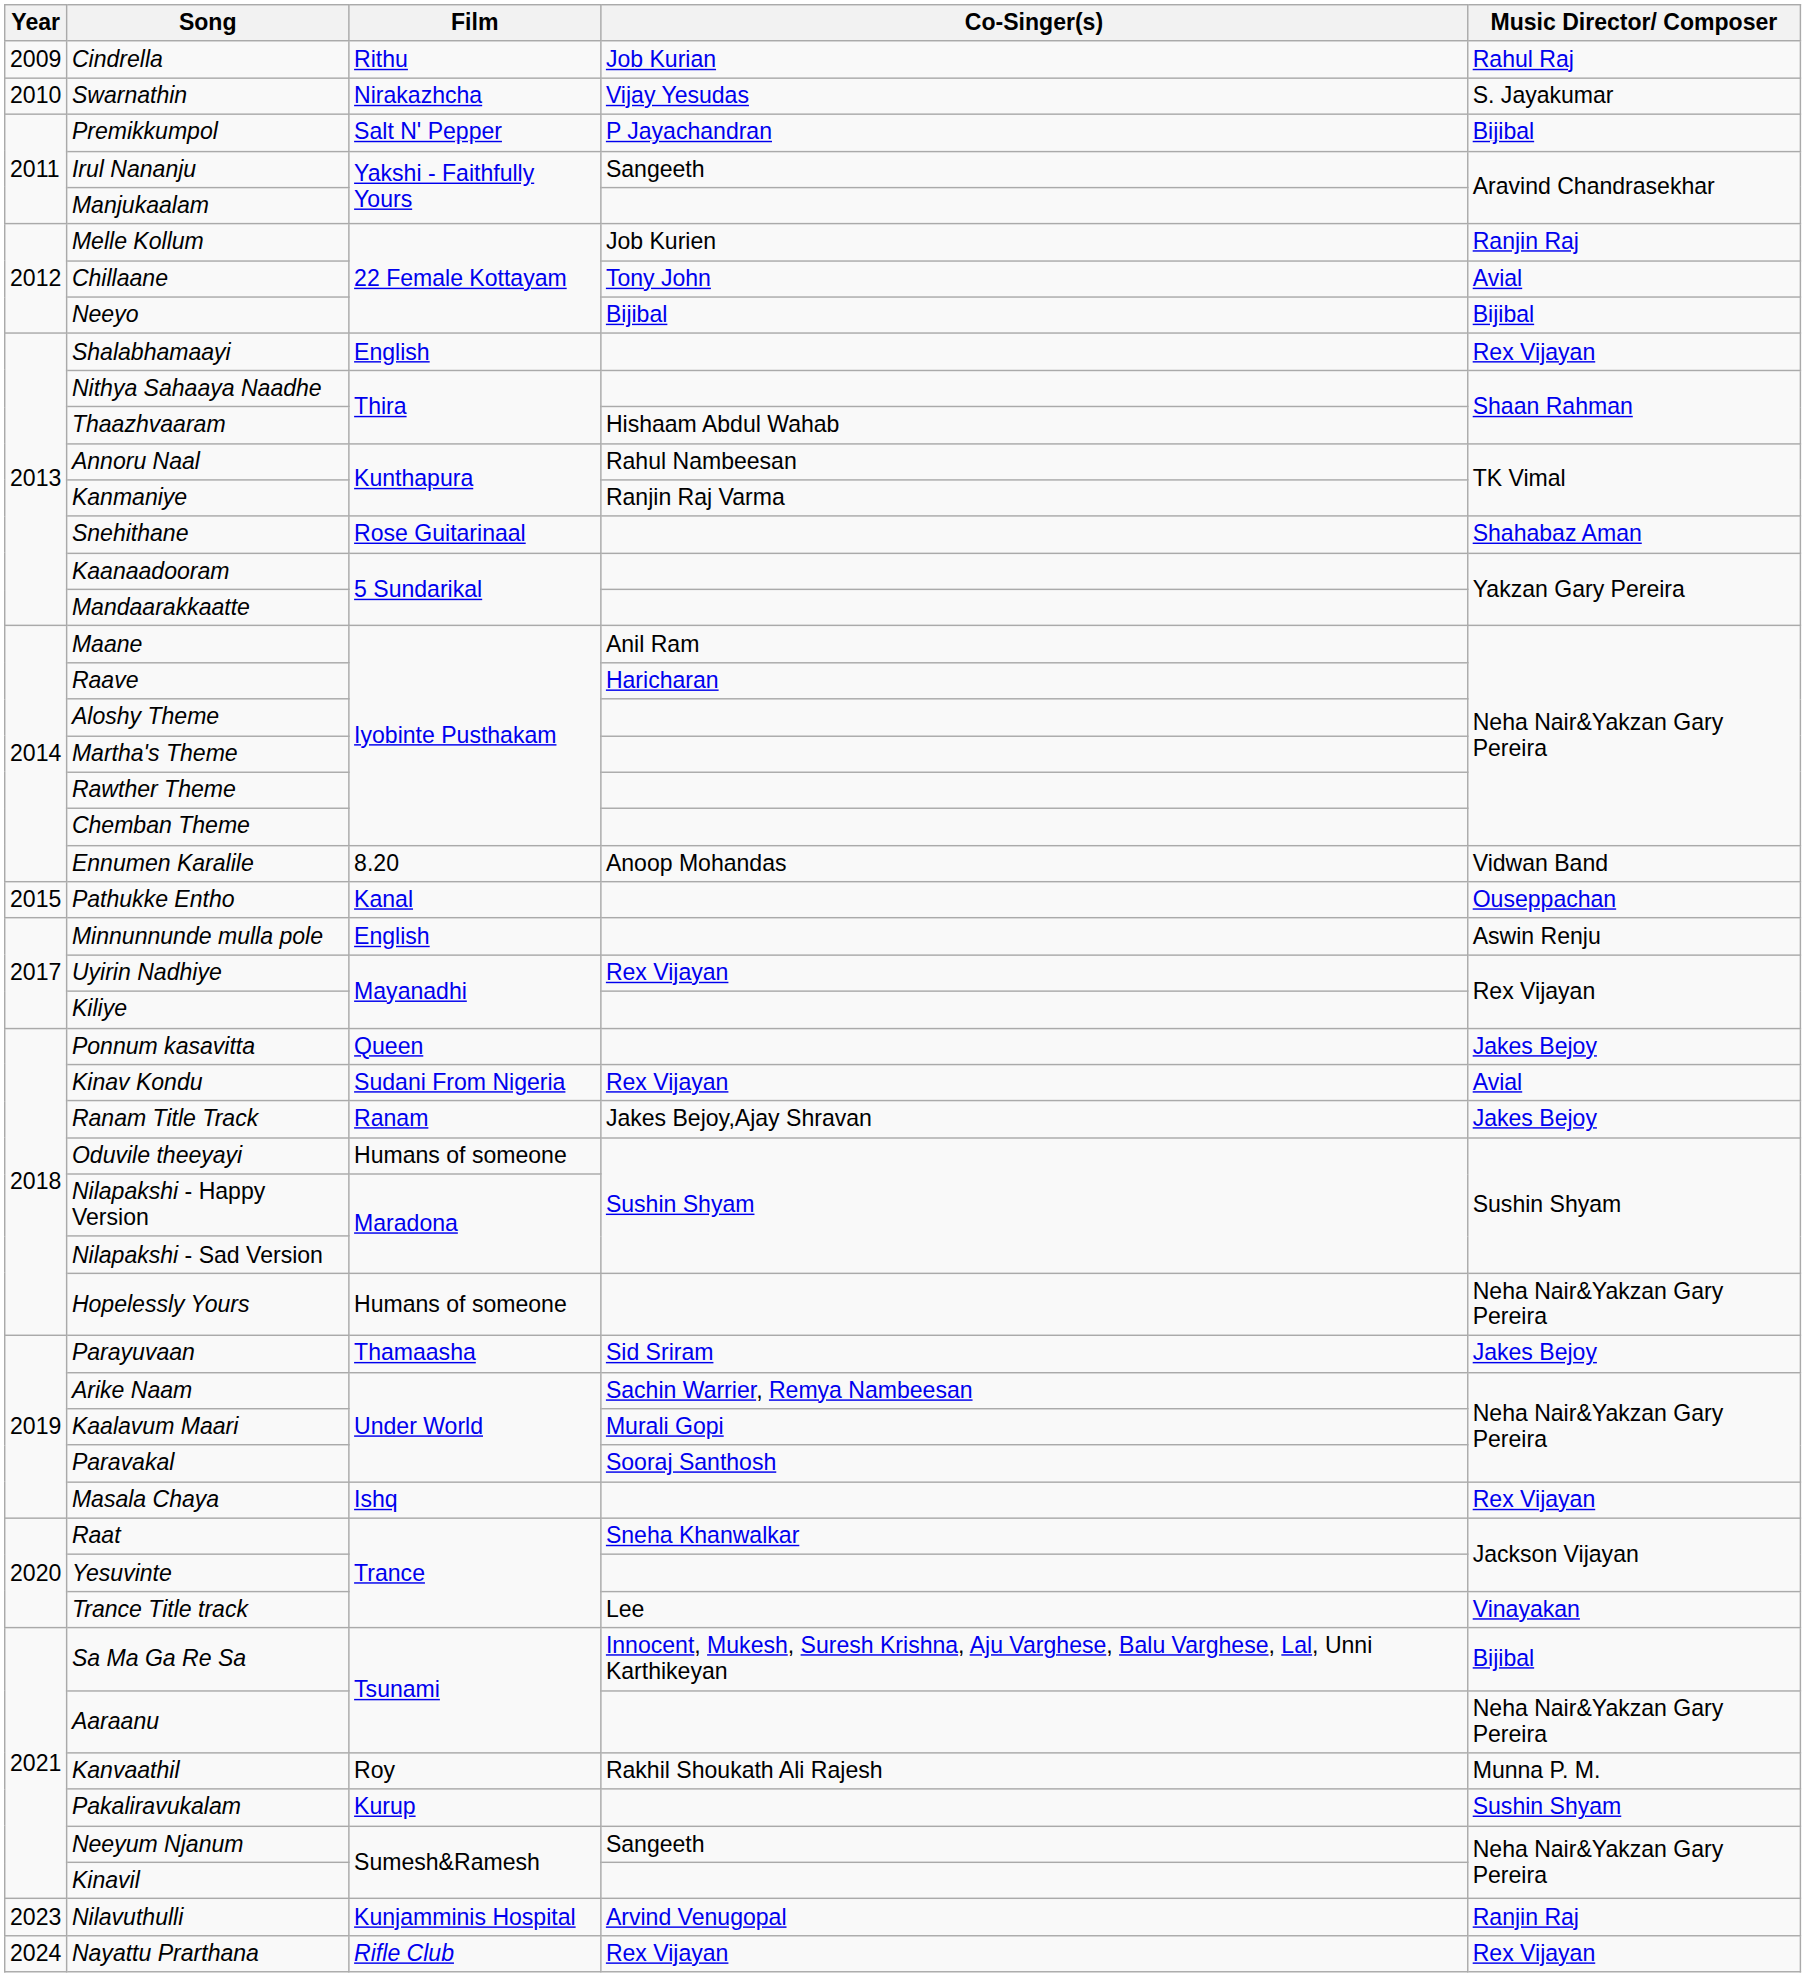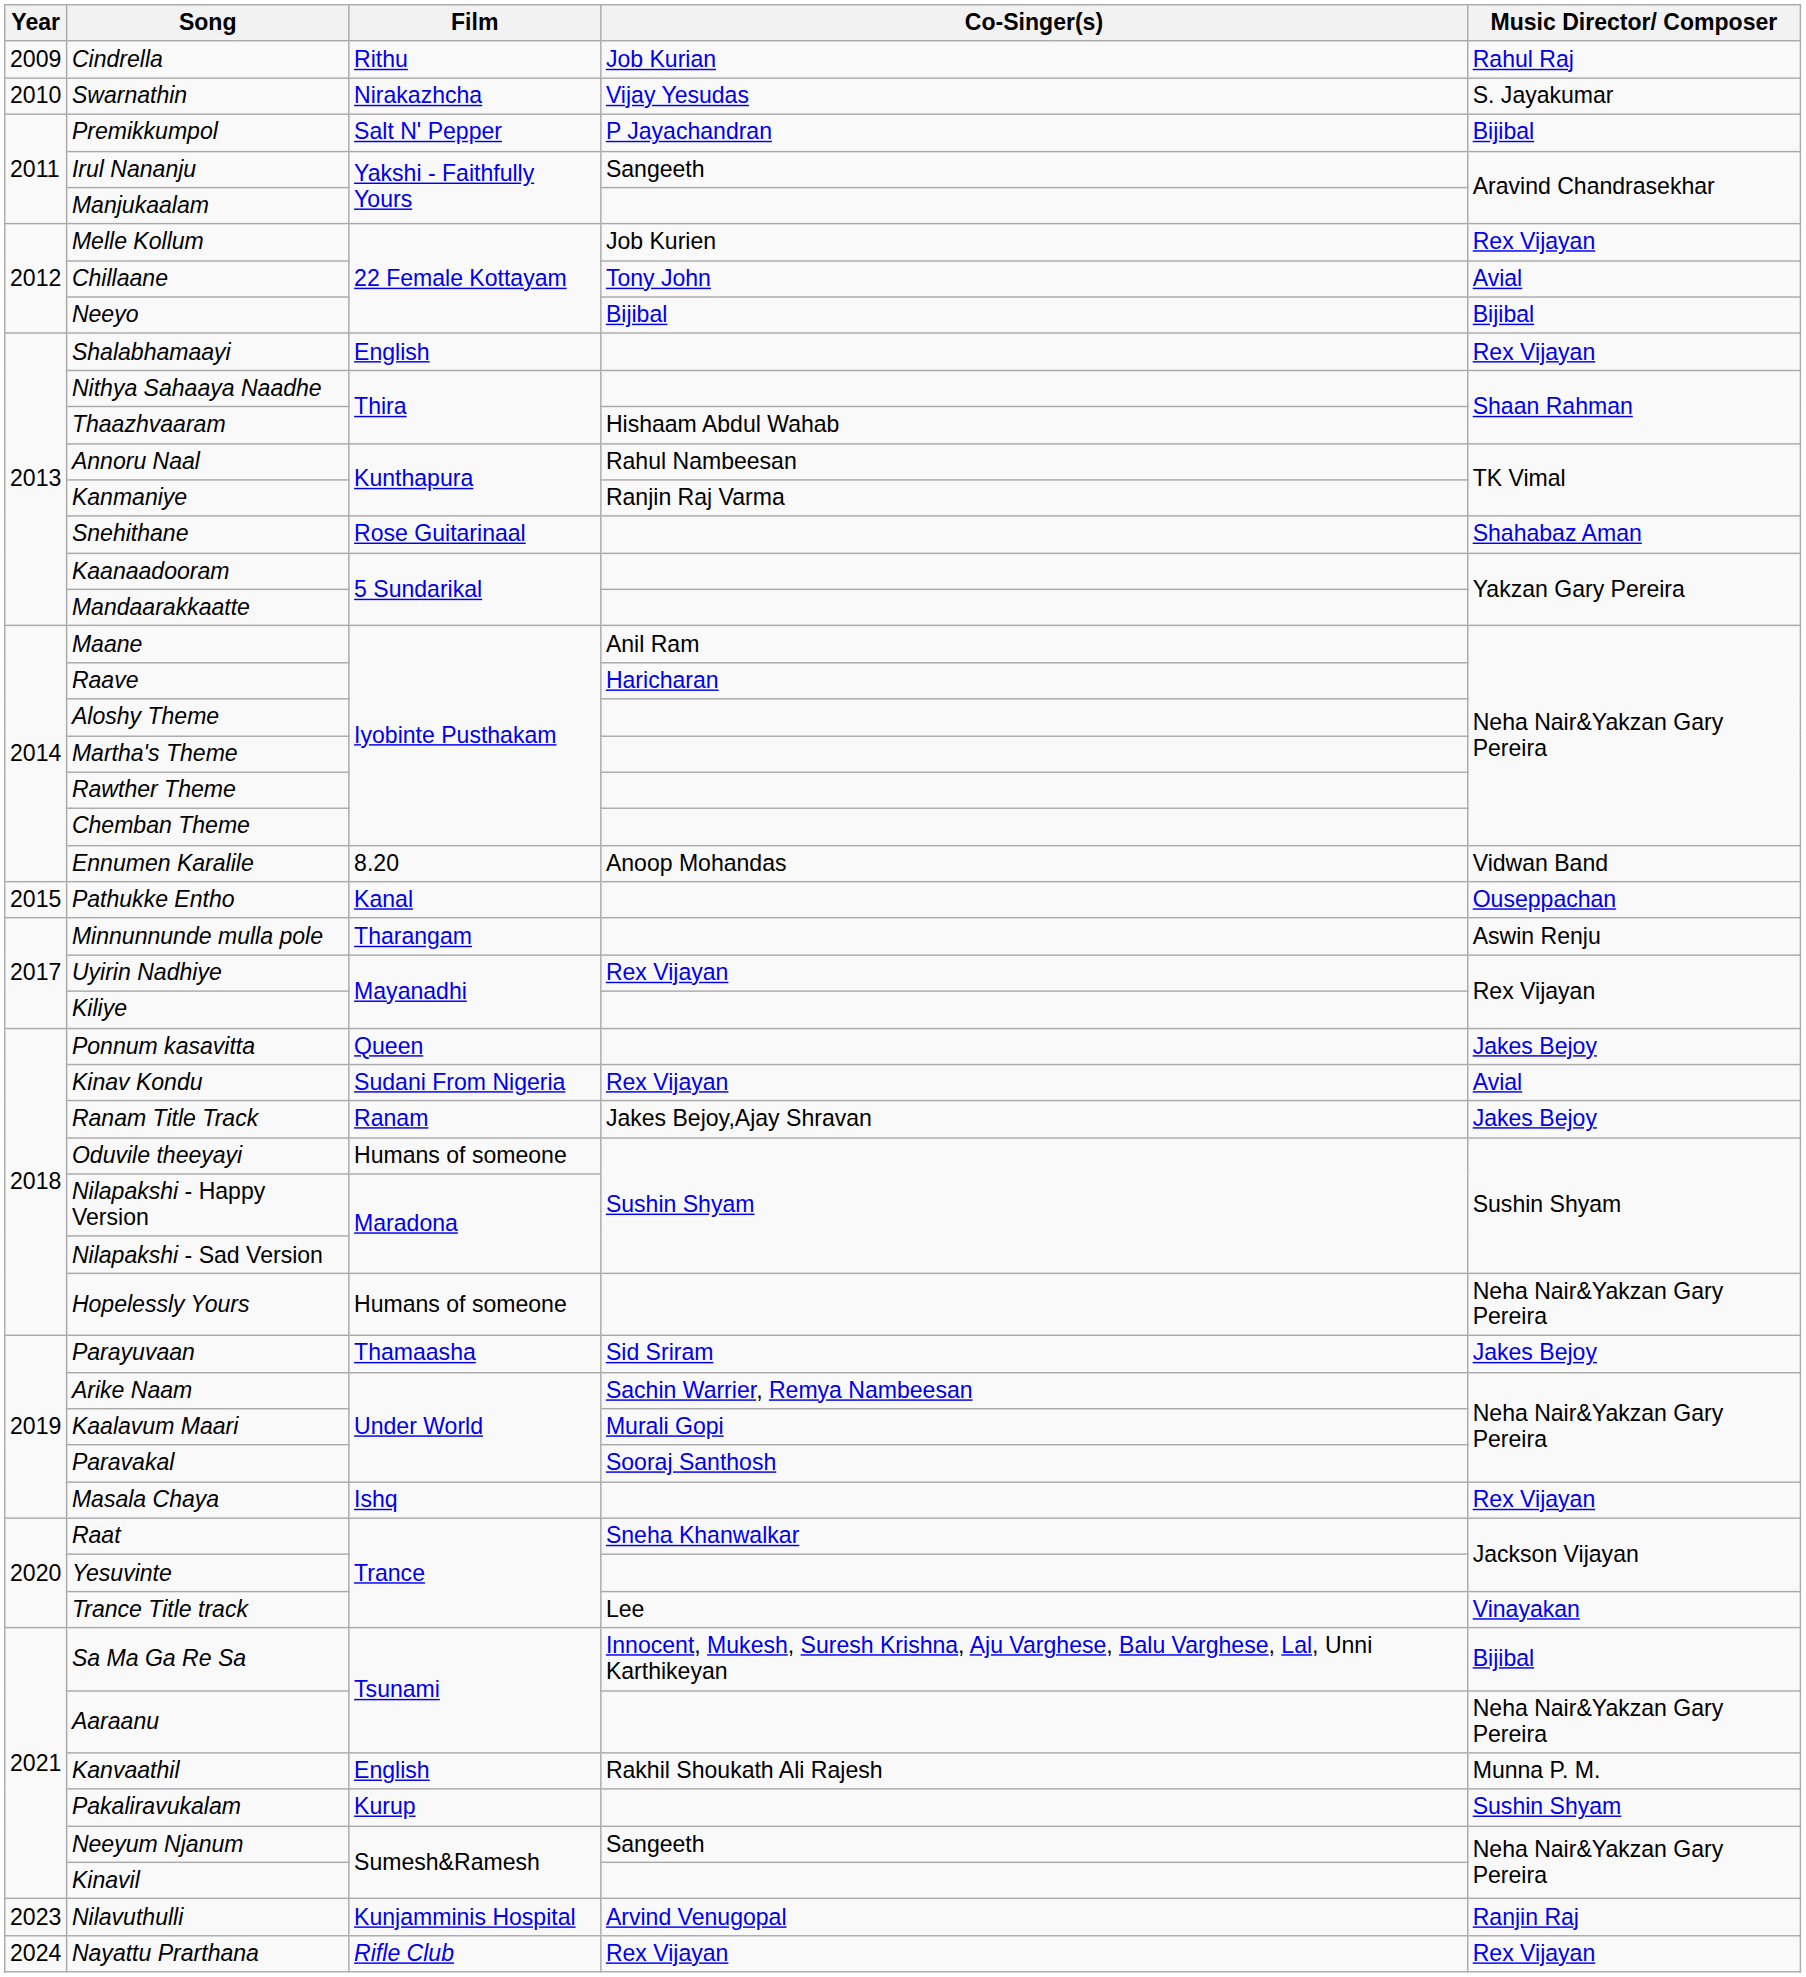 <table class="wikitable">
 <tr>
 <th>Year</th>
 <th>Song</th>
 <th>Film</th>
 <th>Co-Singer(s)</th>
 <th>Music Director/ Composer</th>
 </tr>
 <tr>
 <td>2009</td>
 <td><em>Cindrella</em></td>
 <td><a href='#'>Rithu</a></td>
 <td><a href='#'>Job Kurian</a></td>
 <td><a href='#'>Rahul Raj</a></td>
 </tr>
 <tr>
 <td>2010</td>
 <td><em>Swarnathin</em></td>
 <td><a href='#'>Nirakazhcha</a></td>
 <td><a href='#'>Vijay Yesudas</a></td>
 <td>S. Jayakumar</td>
 </tr>
 <tr>
 <td rowspan="3">2011</td>
 <td><em>Premikkumpol</em></td>
 <td><a href='#'>Salt N' Pepper</a></td>
 <td><a href='#'>P Jayachandran</a></td>
 <td><a href='#'>Bijibal</a></td>
 </tr>
 <tr>
 <td><em>Irul Nananju</em></td>
 <td rowspan="2"><a href='#'>Yakshi - Faithfully Yours</a></td>
 <td>Sangeeth</td>
 <td rowspan="2">Aravind Chandrasekhar</td>
 </tr>
 <tr>
 <td><em>Manjukaalam</em></td>
 <td></td>
 </tr>
 <tr>
 <td rowspan="3">2012</td>
 <td><em>Melle Kollum</em></td>
 <td rowspan="3"><a href='#'>22 Female Kottayam</a></td>
 <td>Job Kurien</td>
-<td><a href='#'>Ranjin Raj</a></td>
+<td><a href='#'>Rex Vijayan</a></td>
 </tr>
 <tr>
 <td><em>Chillaane</em></td>
 <td><a href='#'>Tony John</a></td>
 <td><a href='#'>Avial</a></td>
 </tr>
 <tr>
 <td><em>Neeyo</em></td>
 <td><a href='#'>Bijibal</a></td>
 <td><a href='#'>Bijibal</a></td>
 </tr>
 <tr>
 <td rowspan="8">2013</td>
 <td><em>Shalabhamaayi</em></td>
 <td><a href='#'>English</a></td>
 <td></td>
 <td><a href='#'>Rex Vijayan</a></td>
 </tr>
 <tr>
 <td><em>Nithya Sahaaya Naadhe</em></td>
 <td rowspan="2"><a href='#'>Thira</a></td>
 <td></td>
 <td rowspan=2><a href='#'>Shaan Rahman</a></td>
 </tr>
 <tr>
 <td><em>Thaazhvaaram</em></td>
 <td>Hishaam Abdul Wahab</td>
 </tr>
 <tr>
 <td><em>Annoru Naal</em></td>
 <td rowspan="2"><a href='#'>Kunthapura</a></td>
 <td>Rahul Nambeesan</td>
 <td rowspan=2>TK Vimal</td>
 </tr>
 <tr>
 <td><em>Kanmaniye</em></td>
 <td>Ranjin Raj Varma</td>
 </tr>
 <tr>
 <td><em>Snehithane</em></td>
 <td><a href='#'>Rose Guitarinaal</a></td>
 <td></td>
 <td><a href='#'>Shahabaz Aman</a></td>
 </tr>
 <tr>
 <td><em>Kaanaadooram</em></td>
 <td rowspan="2"><a href='#'>5 Sundarikal</a></td>
 <td></td>
 <td rowspan=2>Yakzan Gary Pereira</td>
 </tr>
 <tr>
 <td><em>Mandaarakkaatte</em></td>
 <td></td>
 </tr>
 <tr>
 <td rowspan="7">2014</td>
 <td><em>Maane</em></td>
 <td rowspan="6"><a href='#'>Iyobinte Pusthakam</a></td>
 <td>Anil Ram</td>
 <td rowspan=6>Neha Nair&Yakzan Gary Pereira</td>
 </tr>
 <tr>
 <td><em>Raave</em></td>
 <td><a href='#'>Haricharan</a></td>
 </tr>
 <tr>
 <td><em>Aloshy Theme</em></td>
 <td></td>
 </tr>
 <tr>
 <td><em>Martha's Theme</em></td>
 <td></td>
 </tr>
 <tr>
 <td><em>Rawther Theme</em></td>
 <td></td>
 </tr>
 <tr>
 <td><em>Chemban Theme</em></td>
 <td></td>
 </tr>
 <tr>
 <td><em>Ennumen Karalile</em></td>
 <td>8.20</td>
 <td>Anoop Mohandas</td>
 <td>Vidwan Band</td>
 </tr>
 <tr>
 <td>2015</td>
 <td><em>Pathukke Entho</em></td>
 <td><a href='#'>Kanal</a></td>
 <td></td>
 <td><a href='#'>Ouseppachan</a></td>
 </tr>
 <tr>
 <td rowspan="3">2017</td>
 <td><em>Minnunnunde mulla pole</em></td>
-<td><a href='#'>English</a></td>
+<td><a href='#'>Tharangam</a></td>
 <td></td>
 <td>Aswin Renju</td>
 </tr>
 <tr>
 <td><em>Uyirin Nadhiye</em></td>
 <td rowspan="2"><a href='#'>Mayanadhi</a></td>
 <td><a href='#'>Rex Vijayan</a></td>
 <td rowspan=2>Rex Vijayan</td>
 </tr>
 <tr>
 <td><em>Kiliye</em></td>
 <td></td>
 </tr>
 <tr>
 <td rowspan="7">2018</td>
 <td><em>Ponnum kasavitta</em></td>
 <td><a href='#'>Queen</a></td>
 <td></td>
 <td><a href='#'>Jakes Bejoy</a></td>
 </tr>
 <tr>
 <td><em>Kinav Kondu</em></td>
 <td><a href='#'>Sudani From Nigeria</a></td>
 <td><a href='#'>Rex Vijayan</a></td>
 <td><a href='#'>Avial</a></td>
 </tr>
 <tr>
 <td><em>Ranam Title Track</em></td>
 <td><a href='#'>Ranam</a></td>
 <td>Jakes Bejoy,Ajay Shravan</td>
 <td><a href='#'>Jakes Bejoy</a></td>
 </tr>
 <tr>
 <td><em>Oduvile theeyayi</em></td>
 <td>Humans of someone</td>
 <td rowspan=3><a href='#'>Sushin Shyam</a></td>
 <td rowspan=3>Sushin Shyam</td>
 </tr>
 <tr>
 <td><em>Nilapakshi</em> - Happy Version</td>
 <td rowspan=2><a href='#'>Maradona</a></td>
 </tr>
 <tr>
 <td><em>Nilapakshi</em> - Sad Version</td>
 </tr>
 <tr>
 <td><em>Hopelessly Yours</em></td>
 <td>Humans of someone</td>
 <td></td>
 <td>Neha Nair&Yakzan Gary Pereira</td>
 </tr>
 <tr>
 <td rowspan="5">2019</td>
 <td><em>Parayuvaan</em></td>
 <td><a href='#'>Thamaasha</a></td>
 <td><a href='#'>Sid Sriram</a></td>
 <td><a href='#'>Jakes Bejoy</a></td>
 </tr>
 <tr>
 <td><em>Arike Naam</em></td>
 <td rowspan="3"><a href='#'>Under World</a></td>
 <td><a href='#'>Sachin Warrier</a>, <a href='#'>Remya Nambeesan</a></td>
 <td rowspan=3>Neha Nair&Yakzan Gary Pereira</td>
 </tr>
 <tr>
 <td><em>Kaalavum Maari</em></td>
 <td><a href='#'>Murali Gopi</a></td>
 </tr>
 <tr>
 <td><em>Paravakal</em></td>
 <td><a href='#'>Sooraj Santhosh</a></td>
 </tr>
 <tr>
 <td><em>Masala Chaya</em></td>
 <td><a href='#'>Ishq</a></td>
 <td></td>
 <td><a href='#'>Rex Vijayan</a></td>
 </tr>
 <tr>
 <td rowspan="3">2020</td>
 <td><em>Raat</em></td>
 <td rowspan="3"><a href='#'>Trance</a></td>
 <td><a href='#'>Sneha Khanwalkar</a></td>
 <td rowspan=2>Jackson Vijayan</td>
 </tr>
 <tr>
 <td><em>Yesuvinte</em></td>
 <td></td>
 </tr>
 <tr>
 <td><em>Trance Title track</em></td>
 <td>Lee</td>
 <td><a href='#'>Vinayakan</a></td>
 </tr>
 <tr>
 <td rowspan="6">2021</td>
 <td><em>Sa Ma Ga Re Sa</em></td>
 <td rowspan="2"><a href='#'>Tsunami</a></td>
 <td><a href='#'>Innocent</a>, <a href='#'>Mukesh</a>, <a href='#'>Suresh Krishna</a>, <a href='#'>Aju Varghese</a>, <a href='#'>Balu Varghese</a>, <a href='#'>Lal</a>, Unni Karthikeyan</td>
 <td><a href='#'>Bijibal</a></td>
 </tr>
 <tr>
 <td><em>Aaraanu</em></td>
 <td></td>
 <td>Neha Nair&Yakzan Gary Pereira</td>
 </tr>
 <tr>
 <td><em>Kanvaathil</em></td>
-<td>Roy</td>
+<td><a href='#'>English</a></td>
 <td>Rakhil Shoukath Ali Rajesh</td>
 <td>Munna P. M.</td>
 </tr>
 <tr>
 <td><em>Pakaliravukalam</em></td>
 <td><a href='#'>Kurup</a></td>
 <td></td>
 <td><a href='#'>Sushin Shyam</a></td>
 </tr>
 <tr>
 <td><em>Neeyum Njanum</em></td>
 <td rowspan="2">Sumesh&Ramesh</td>
 <td>Sangeeth</td>
 <td rowspan="2">Neha Nair&Yakzan Gary Pereira</td>
 </tr>
 <tr>
 <td><em>Kinavil</em></td>
 <td></td>
 </tr>
 <tr>
 <td>2023</td>
 <td><em>Nilavuthulli</em></td>
 <td><a href='#'>Kunjamminis Hospital</a></td>
 <td><a href='#'>Arvind Venugopal</a></td>
 <td><a href='#'>Ranjin Raj</a></td>
 </tr>
 <tr>
 <td>2024</td>
 <td><em>Nayattu Prarthana</em></td>
 <td><em><a href='#'>Rifle Club</a></em></td>
 <td><a href='#'>Rex Vijayan</a></td>
 <td><a href='#'>Rex Vijayan</a></td>
 </tr>
 </table>
